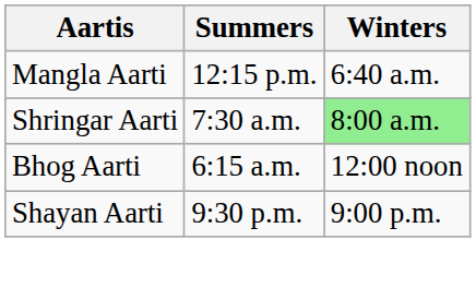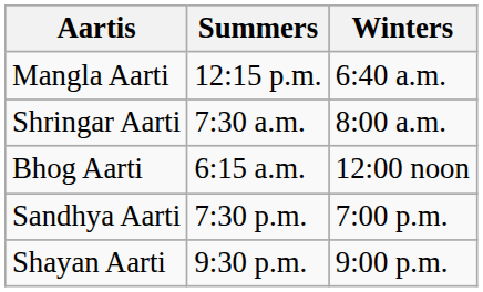 <table class="wikitable">
 <tr>
 <th>Aartis</th>
 <th>Summers</th>
 <th>Winters</th>
 </tr>
 <tr>
 <td>Mangla Aarti</td>
 <td>12:15 p.m.</td>
 <td>6:40 a.m.</td>
 </tr>
 <tr>
 <td>Shringar Aarti</td>
 <td>7:30 a.m.</td>
-<td style="background: lightgreen;">8:00 a.m.</td>
+<td>8:00 a.m.</td>
 </tr>
 <tr>
 <td>Bhog Aarti</td>
 <td>6:15 a.m.</td>
 <td>12:00 noon</td>
 </tr>
 <tr>
+<td>Sandhya Aarti</td>
+<td>7:30 p.m.</td>
+<td>7:00 p.m.</td>
+</tr>
+<tr>
 <td>Shayan Aarti</td>
 <td>9:30 p.m.</td>
 <td>9:00 p.m.</td>
 </tr>
 </table>
